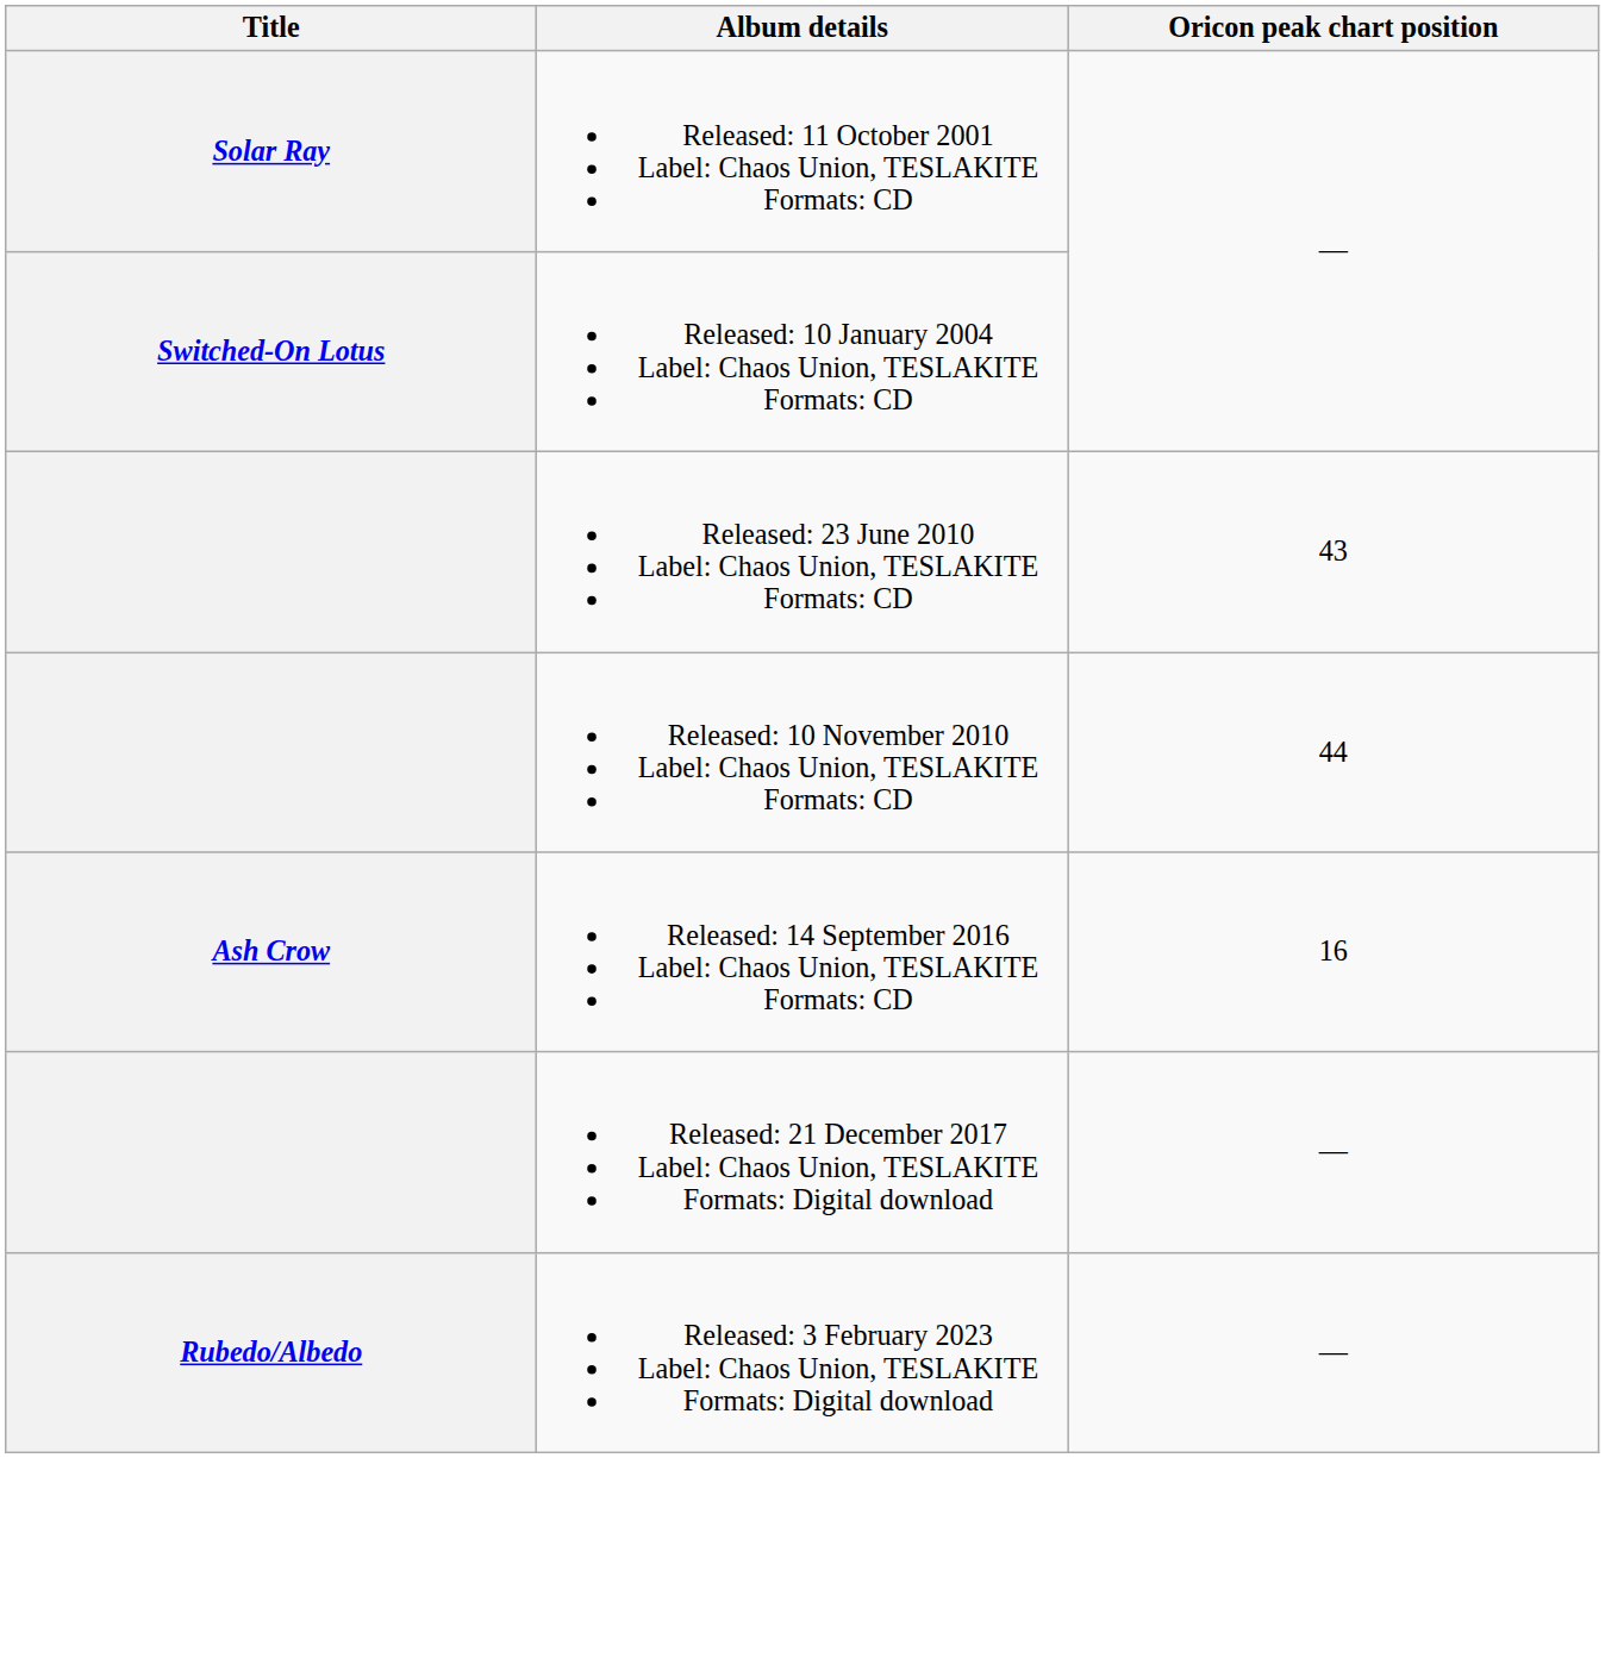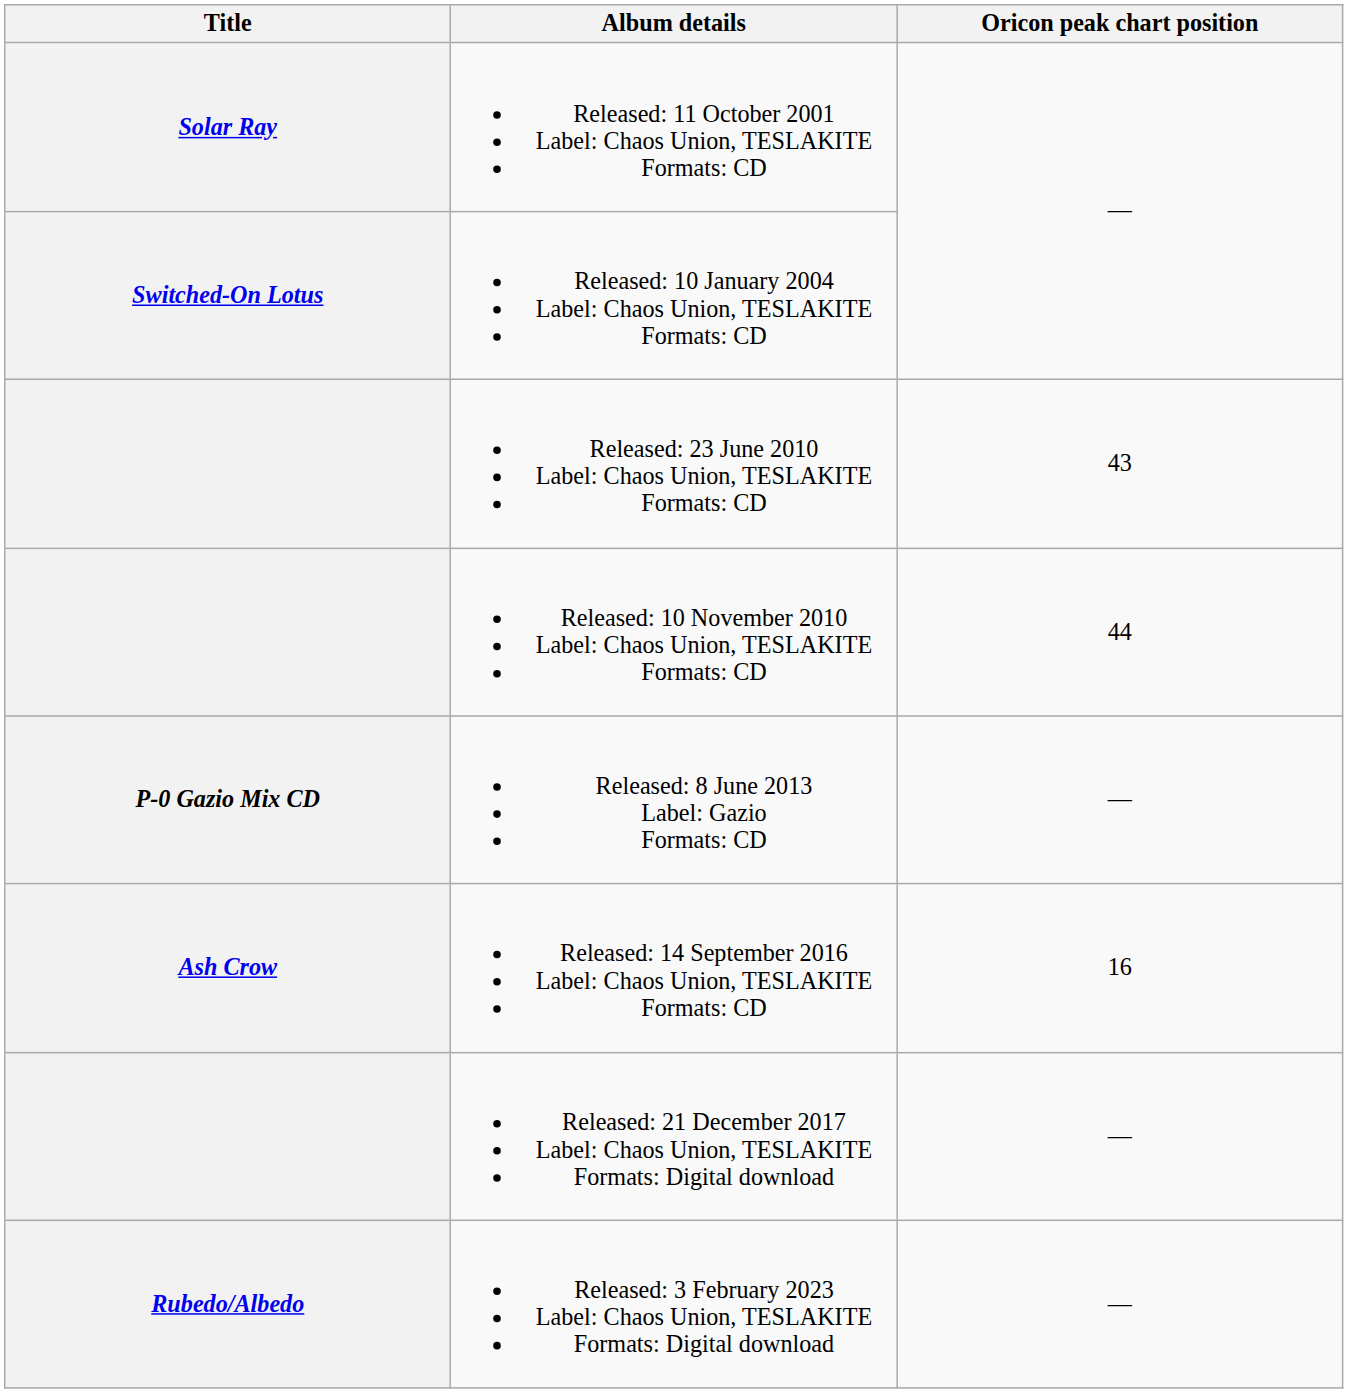 <table class="wikitable plainrowheaders" style="text-align:center;">
 <tr>
 <th scope="col" style="width:18em;">Title</th>
 <th scope="col" style="width:18em;">Album details</th>
 <th scope="col" style="width:18em;">Oricon peak chart position</th>
 </tr>
 <tr>
 <th scope="row"><em><a href='#'>Solar Ray</a></em></th>
 <td><br><ul><li>Released: 11 October 2001</li><li>Label: Chaos Union, TESLAKITE</li><li>Formats: CD</li></ul></td>
 <td rowspan=2>—</td>
 </tr>
 <tr>
 <th scope="row"><em><a href='#'>Switched-On Lotus</a></em></th>
 <td><br><ul><li>Released: 10 January 2004</li><li>Label: Chaos Union, TESLAKITE</li><li>Formats: CD</li></ul></td>
 </tr>
 <tr>
 <th scope="row"></th>
 <td><br><ul><li>Released: 23 June 2010</li><li>Label: Chaos Union, TESLAKITE</li><li>Formats: CD</li></ul></td>
 <td>43</td>
 </tr>
 <tr>
 <th scope="row"></th>
 <td><br><ul><li>Released: 10 November 2010</li><li>Label: Chaos Union, TESLAKITE</li><li>Formats: CD</li></ul></td>
 <td>44</td>
 </tr>
 <tr>
+<th scope="row"><em>P-0 Gazio Mix CD</em></th>
+<td><br><ul><li>Released: 8 June 2013</li><li>Label: Gazio</li><li>Formats: CD</li></ul></td>
+<td>—</td>
+</tr>
+<tr>
 <th scope="row"><em><a href='#'>Ash Crow</a></em></th>
 <td><br><ul><li>Released: 14 September 2016</li><li>Label: Chaos Union, TESLAKITE</li><li>Formats: CD</li></ul></td>
 <td>16</td>
 </tr>
 <tr>
 <th scope="row"></th>
 <td><br><ul><li>Released: 21 December 2017</li><li>Label: Chaos Union, TESLAKITE</li><li>Formats: Digital download</li></ul></td>
 <td>—</td>
 </tr>
 <tr>
 <th scope="row"><em><a href='#'>Rubedo/Albedo</a></em></th>
 <td><br><ul><li>Released: 3 February 2023</li><li>Label: Chaos Union, TESLAKITE</li><li>Formats: Digital download</li></ul></td>
 <td>—</td>
 </tr>
 </table>
